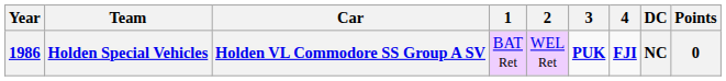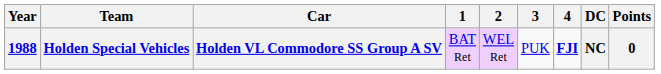 <table class="wikitable" style="text-align:center; font-size:85%">
 <tr>
 <th>Year</th>
 <th>Team</th>
 <th>Car</th>
 <th>1</th>
 <th>2</th>
 <th>3</th>
 <th>4</th>
 <th>DC</th>
 <th>Points</th>
 </tr>
 <tr>
-<th><a href='#'>1986</a></th>
+<th><a href='#'>1988</a></th>
 <th nowrap> <a href='#'>Holden Special Vehicles</a></th>
 <th nowrap><a href='#'>Holden VL Commodore SS Group A SV</a></th>
 <td style="background:#EFCFFF;"><a href='#'>BAT</a><br><small>Ret</small></td>
 <td style="background:#EFCFFF;"><a href='#'>WEL</a><br><small>Ret</small></td>
-<td><strong><a href='#'>PUK</a></strong></td>
+<td><a href='#'>PUK</a></td>
 <td><strong><a href='#'>FJI</a></strong></td>
 <th>NC</th>
 <th>0</th>
 </tr>
 </table>
